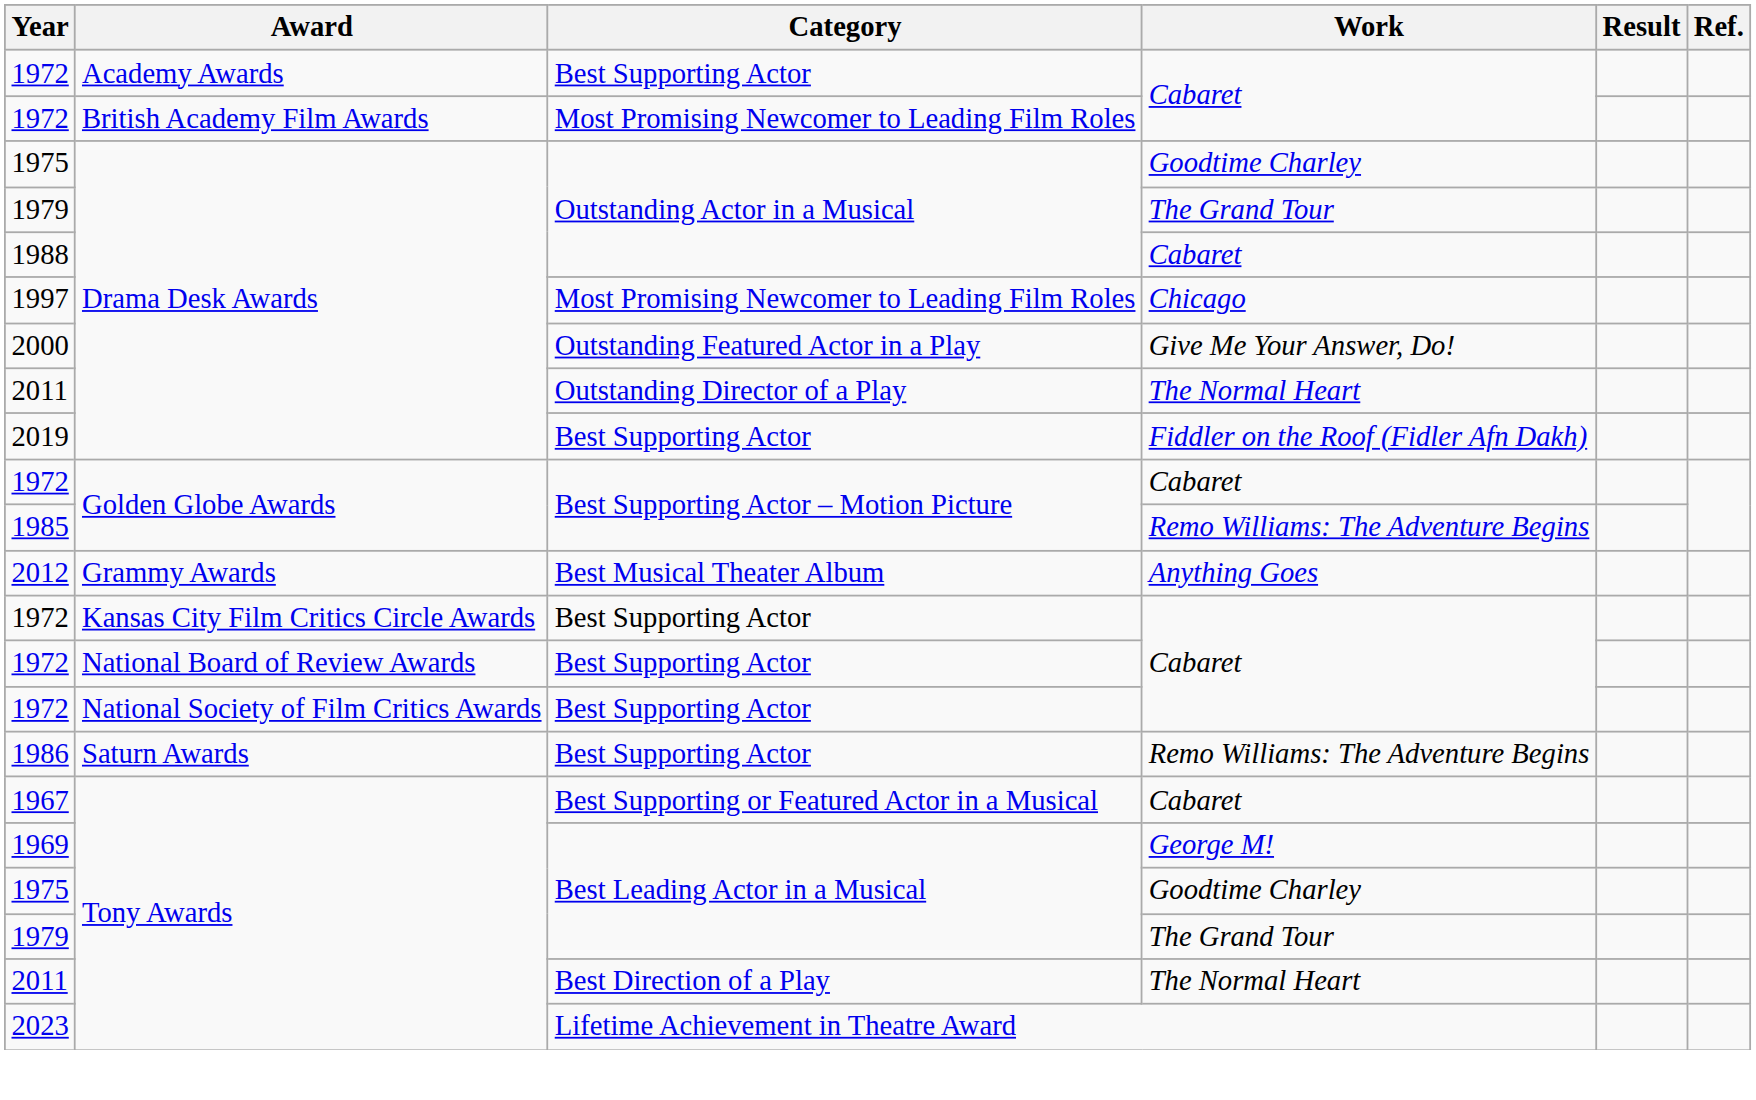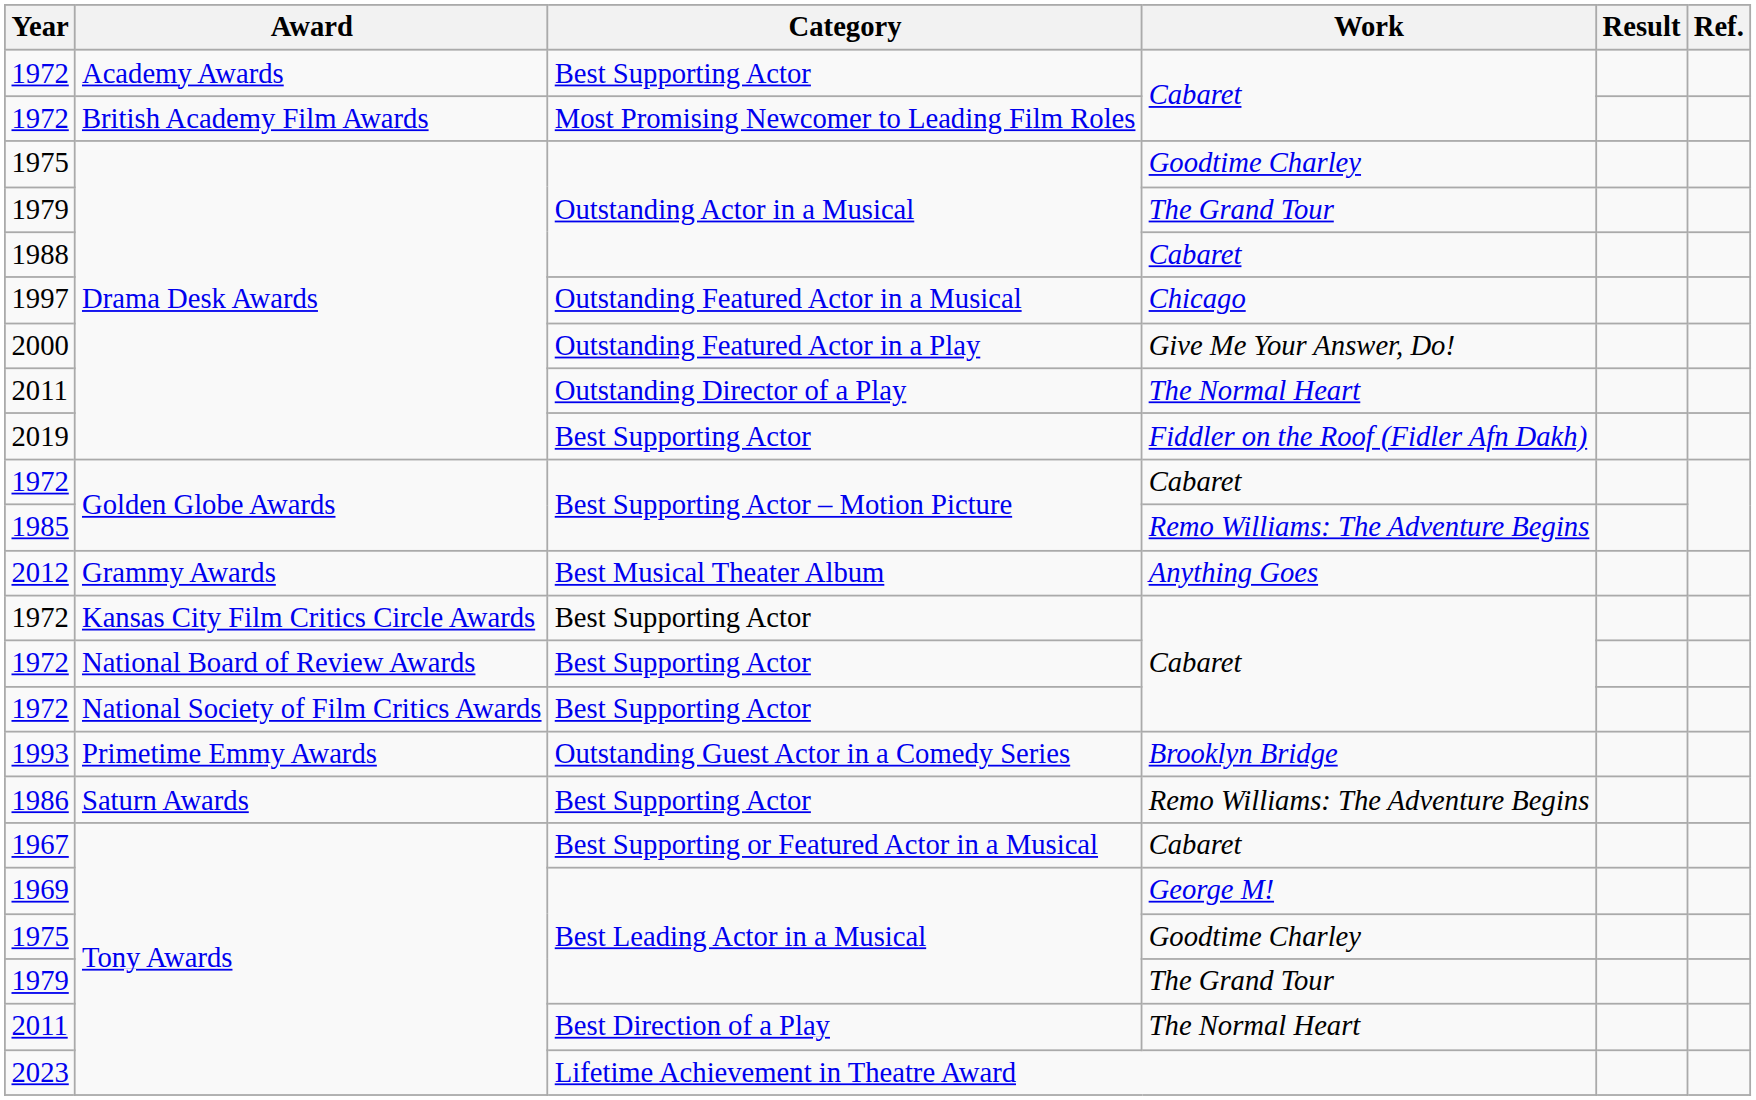 <table class="wikitable plainrowheaders">
 <tr style="background:#ccc; text-align:center;">
 <th scope="col">Year</th>
 <th scope="col">Award</th>
 <th scope="col">Category</th>
 <th scope="col">Work</th>
 <th scope="col">Result</th>
 <th scope="col">Ref.</th>
 </tr>
 <tr>
 <td><a href='#'>1972</a></td>
 <td><a href='#'>Academy Awards</a></td>
 <td><a href='#'>Best Supporting Actor</a></td>
 <td rowspan="2"><em><a href='#'>Cabaret</a></em></td>
 <td></td>
 <td align="center"></td>
 </tr>
 <tr>
 <td><a href='#'>1972</a></td>
 <td><a href='#'>British Academy Film Awards</a></td>
 <td><a href='#'>Most Promising Newcomer to Leading Film Roles</a></td>
 <td></td>
 <td align="center"></td>
 </tr>
 <tr>
 <td>1975</td>
 <td rowspan="7"><a href='#'>Drama Desk Awards</a></td>
 <td rowspan="3"><a href='#'>Outstanding Actor in a Musical</a></td>
 <td><em><a href='#'>Goodtime Charley</a></em></td>
 <td></td>
 <td align="center"></td>
 </tr>
 <tr>
 <td>1979</td>
 <td><em><a href='#'>The Grand Tour</a></em></td>
 <td></td>
 <td align="center"></td>
 </tr>
 <tr>
 <td>1988</td>
 <td><em><a href='#'>Cabaret</a></em></td>
 <td></td>
 <td align="center"></td>
 </tr>
 <tr>
 <td>1997</td>
-<td><a href='#'>Most Promising Newcomer to Leading Film Roles</a></td>
+<td><a href='#'>Outstanding Featured Actor in a Musical</a></td>
 <td><em><a href='#'>Chicago</a></em></td>
 <td></td>
 <td align="center"></td>
 </tr>
 <tr>
 <td>2000</td>
 <td><a href='#'>Outstanding Featured Actor in a Play</a></td>
 <td><em>Give Me Your Answer, Do!</em></td>
 <td></td>
 <td align="center"></td>
 </tr>
 <tr>
 <td>2011</td>
 <td><a href='#'>Outstanding Director of a Play</a></td>
 <td><em><a href='#'>The Normal Heart</a></em></td>
 <td></td>
 <td align="center"></td>
 </tr>
 <tr>
 <td>2019</td>
 <td><a href='#'>Best Supporting Actor</a></td>
 <td><em><a href='#'>Fiddler on the Roof (Fidler Afn Dakh)</a></em></td>
 <td></td>
 <td align="center"></td>
 </tr>
 <tr>
 <td><a href='#'>1972</a></td>
 <td rowspan="2"><a href='#'>Golden Globe Awards</a></td>
 <td rowspan="2"><a href='#'>Best Supporting Actor – Motion Picture</a></td>
 <td><em>Cabaret</em></td>
 <td></td>
 <td align="center" rowspan="2"></td>
 </tr>
 <tr>
 <td><a href='#'>1985</a></td>
 <td><em><a href='#'>Remo Williams: The Adventure Begins</a></em></td>
 <td></td>
 </tr>
 <tr>
 <td><a href='#'>2012</a></td>
 <td><a href='#'>Grammy Awards</a></td>
 <td><a href='#'>Best Musical Theater Album</a></td>
 <td><em><a href='#'>Anything Goes</a></em></td>
 <td></td>
 <td align="center"></td>
 </tr>
 <tr>
 <td>1972</td>
 <td><a href='#'>Kansas City Film Critics Circle Awards</a></td>
 <td>Best Supporting Actor</td>
 <td rowspan="3"><em>Cabaret</em></td>
 <td></td>
 <td></td>
 </tr>
 <tr>
 <td><a href='#'>1972</a></td>
 <td><a href='#'>National Board of Review Awards</a></td>
 <td><a href='#'>Best Supporting Actor</a></td>
 <td></td>
 <td align="center"></td>
 </tr>
 <tr>
 <td><a href='#'>1972</a></td>
 <td><a href='#'>National Society of Film Critics Awards</a></td>
 <td><a href='#'>Best Supporting Actor</a></td>
 <td></td>
 <td align="center"></td>
 </tr>
 <tr>
+<td><a href='#'>1993</a></td>
+<td><a href='#'>Primetime Emmy Awards</a></td>
+<td><a href='#'>Outstanding Guest Actor in a Comedy Series</a></td>
+<td><em><a href='#'>Brooklyn Bridge</a></em></td>
+<td></td>
+<td align="center"></td>
+</tr>
+<tr>
 <td><a href='#'>1986</a></td>
 <td><a href='#'>Saturn Awards</a></td>
 <td><a href='#'>Best Supporting Actor</a></td>
 <td><em>Remo Williams: The Adventure Begins</em></td>
 <td></td>
 <td></td>
 </tr>
 <tr>
 <td><a href='#'>1967</a></td>
 <td rowspan="6"><a href='#'>Tony Awards</a></td>
 <td><a href='#'>Best Supporting or Featured Actor in a Musical</a></td>
 <td><em>Cabaret</em></td>
 <td></td>
 <td align="center"></td>
 </tr>
 <tr>
 <td><a href='#'>1969</a></td>
 <td rowspan="3"><a href='#'>Best Leading Actor in a Musical</a></td>
 <td><em><a href='#'>George M!</a></em></td>
 <td></td>
 <td align="center"></td>
 </tr>
 <tr>
 <td><a href='#'>1975</a></td>
 <td><em>Goodtime Charley</em></td>
 <td></td>
 <td align="center"></td>
 </tr>
 <tr>
 <td><a href='#'>1979</a></td>
 <td><em>The Grand Tour</em></td>
 <td></td>
 <td align="center"></td>
 </tr>
 <tr>
 <td><a href='#'>2011</a></td>
 <td><a href='#'>Best Direction of a Play</a></td>
 <td><em>The Normal Heart</em></td>
 <td></td>
 <td align="center"></td>
 </tr>
 <tr>
 <td><a href='#'>2023</a></td>
 <td colspan="2"><a href='#'>Lifetime Achievement in Theatre Award</a></td>
 <td></td>
 <td align="center"></td>
 </tr>
 </table>
